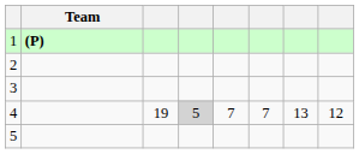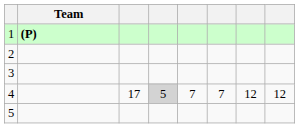 <table class="wikitable" style="text-align:center; margin-bottom:0">
 <tr>
 <th style="width:10px"></th>
 <th style="width:35%;">Team</th>
 <th style="width:30px;"></th>
 <th style="width:30px;"></th>
 <th style="width:30px;"></th>
 <th style="width:30px;"></th>
 <th style="width:30px;"></th>
 <th style="width:30px;"></th>
 </tr>
 <tr style="background:#ccffcc;">
 <td>1</td>
 <td align=left> <strong>(P)</strong></td>
 <td></td>
 <td></td>
 <td></td>
 <td></td>
 <td></td>
 <td></td>
 </tr>
 <tr>
 <td>2</td>
 <td align=left></td>
 <td></td>
 <td></td>
 <td></td>
 <td></td>
 <td></td>
 <td></td>
 </tr>
 <tr>
 <td>3</td>
 <td align=left></td>
 <td></td>
 <td></td>
 <td></td>
 <td></td>
 <td></td>
 <td></td>
 </tr>
 <tr>
 <td>4</td>
 <td align=left></td>
-<td>19</td>
+<td>17</td>
 <td style="background: lightgrey;">5</td>
 <td>7</td>
 <td>7</td>
-<td>13</td>
+<td>12</td>
 <td>12</td>
 </tr>
 <tr>
 <td>5</td>
 <td align=left></td>
 <td></td>
 <td></td>
 <td></td>
 <td></td>
 <td></td>
 <td></td>
 </tr>
 </table>
